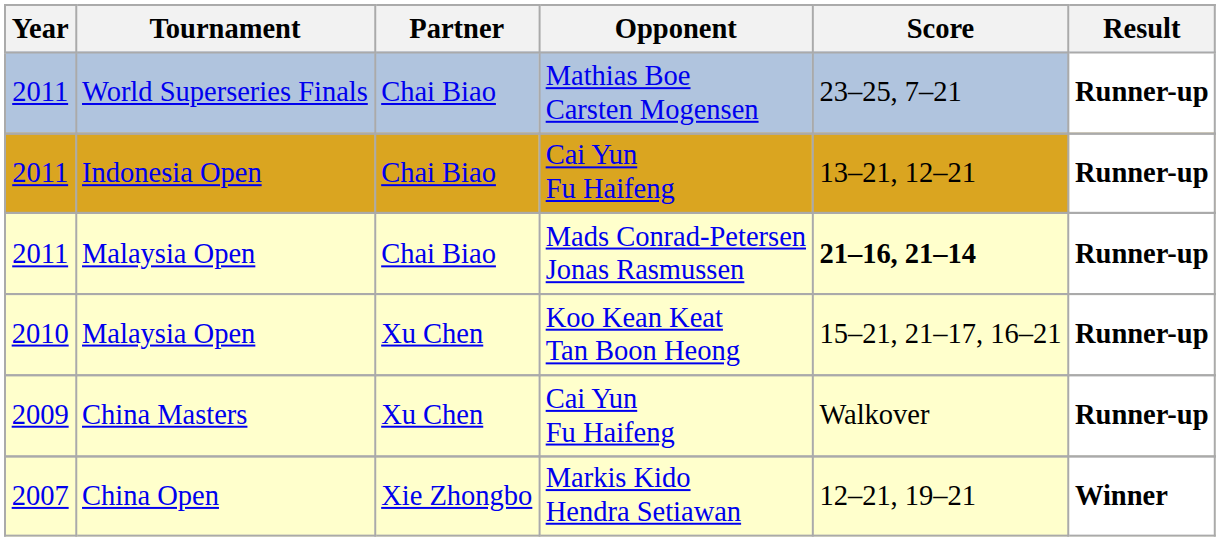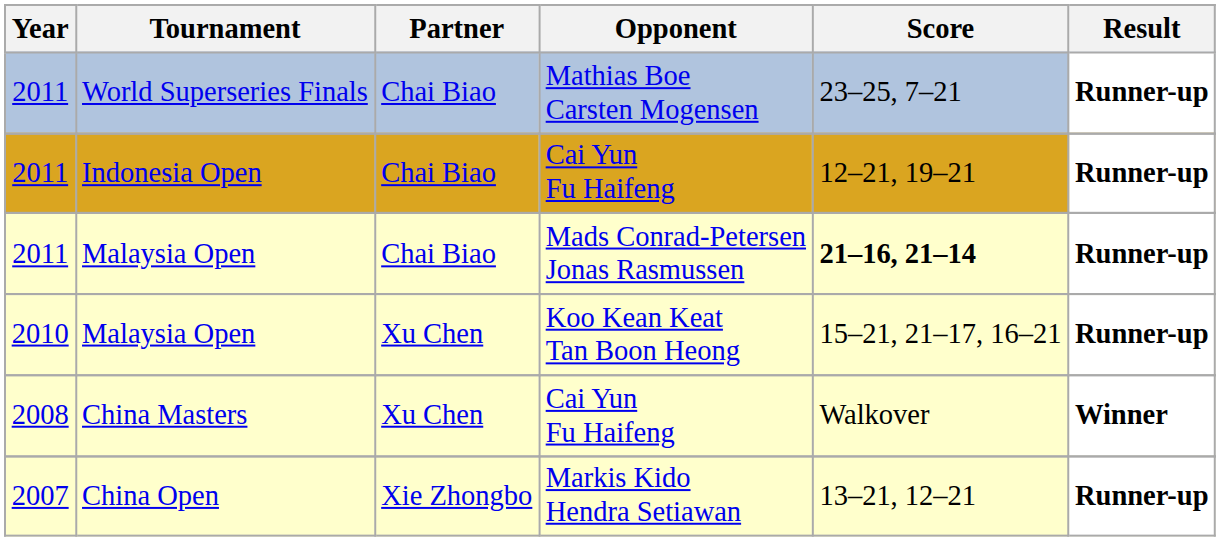 <table class="sortable wikitable" style="font-size: 90%;">
 <tr>
 <th>Year</th>
 <th>Tournament</th>
 <th>Partner</th>
 <th>Opponent</th>
 <th>Score</th>
 <th>Result</th>
 </tr>
 <tr style="background:#B0C4DE">
 <td align="center"><a href='#'>2011</a></td>
 <td align="left"><a href='#'>World Superseries Finals</a></td>
 <td align="left"> <a href='#'>Chai Biao</a></td>
 <td align="left"> <a href='#'>Mathias Boe</a> <br>  <a href='#'>Carsten Mogensen</a></td>
 <td align="left">23–25, 7–21</td>
 <td style="text-align:left; background:white"> <strong>Runner-up</strong></td>
 </tr>
 <tr>
 </tr>
 <tr style="background:#DAA520">
 <td align="center"><a href='#'>2011</a></td>
 <td align="left"><a href='#'>Indonesia Open</a></td>
 <td align="left"> <a href='#'>Chai Biao</a></td>
 <td align="left"> <a href='#'>Cai Yun</a> <br>  <a href='#'>Fu Haifeng</a></td>
-<td align="left">13–21, 12–21</td>
+<td align="left">12–21, 19–21</td>
 <td style="text-align:left; background:white"> <strong>Runner-up</strong></td>
 </tr>
 <tr>
 </tr>
 <tr style="background:#FFFFCC">
 <td align="center"><a href='#'>2011</a></td>
 <td align="left"><a href='#'>Malaysia Open</a></td>
 <td align="left"> <a href='#'>Chai Biao</a></td>
 <td align="left"> <a href='#'>Mads Conrad-Petersen</a> <br>  <a href='#'>Jonas Rasmussen</a></td>
 <td align="left"><strong>21–16, 21–14</strong></td>
 <td style="text-align:left; background:white"> <strong>Runner-up</strong></td>
 </tr>
 <tr>
 </tr>
 <tr style="background:#FFFFCC">
 <td align="center"><a href='#'>2010</a></td>
 <td align="left"><a href='#'>Malaysia Open</a></td>
 <td align="left"> <a href='#'>Xu Chen</a></td>
 <td align="left"> <a href='#'>Koo Kean Keat</a> <br>  <a href='#'>Tan Boon Heong</a></td>
 <td align="left">15–21, 21–17, 16–21</td>
 <td style="text-align:left; background:white"> <strong>Runner-up</strong></td>
 </tr>
 <tr>
 </tr>
 <tr style="background:#FFFFCC">
-<td align="center"><a href='#'>2009</a></td>
+<td align="center"><a href='#'>2008</a></td>
 <td align="left"><a href='#'>China Masters</a></td>
 <td align="left"> <a href='#'>Xu Chen</a></td>
 <td align="left"> <a href='#'>Cai Yun</a> <br>  <a href='#'>Fu Haifeng</a></td>
 <td align="left">Walkover</td>
-<td style="text-align:left; background:white"> <strong>Runner-up</strong></td>
+<td style="text-align:left; background:white"> <strong>Winner</strong></td>
 </tr>
 <tr>
 </tr>
 <tr style="background:#FFFFCC">
 <td align="center"><a href='#'>2007</a></td>
 <td align="left"><a href='#'>China Open</a></td>
 <td align="left"> <a href='#'>Xie Zhongbo</a></td>
 <td align="left"> <a href='#'>Markis Kido</a> <br>  <a href='#'>Hendra Setiawan</a></td>
-<td align="left">12–21, 19–21</td>
-<td style="text-align:left; background:white"> <strong>Winner</strong></td>
+<td align="left">13–21, 12–21</td>
+<td style="text-align:left; background:white"> <strong>Runner-up</strong></td>
 </tr>
 </table>
